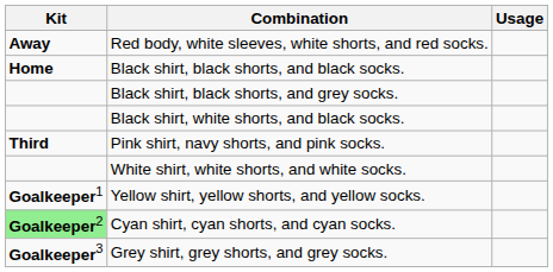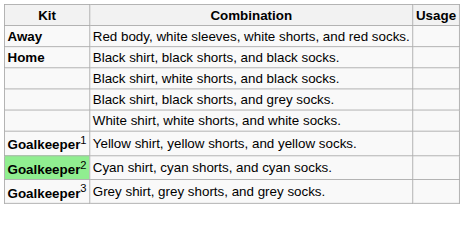 <table class="wikitable" style="font-size:95%;">
 <tr>
 <th>Kit</th>
 <th>Combination</th>
 <th>Usage</th>
 </tr>
 <tr>
 <td><strong>Away</strong></td>
 <td>Red body, white sleeves, white shorts, and red socks.</td>
 <td></td>
 </tr>
 <tr>
 <td><strong>Home</strong></td>
 <td>Black shirt, black shorts, and black socks.</td>
 <td></td>
 </tr>
 <tr>
 <td></td>
-<td>Black shirt, black shorts, and grey socks.</td>
+<td>Black shirt, white shorts, and black socks.</td>
 <td></td>
 </tr>
 <tr>
 <td></td>
-<td>Black shirt, white shorts, and black socks.</td>
-<td></td>
-</tr>
-<tr>
-<td><strong>Third</strong></td>
-<td>Pink shirt, navy shorts, and pink socks.</td>
+<td>Black shirt, black shorts, and grey socks.</td>
 <td></td>
 </tr>
 <tr>
 <td></td>
 <td>White shirt, white shorts, and white socks.</td>
 <td></td>
 </tr>
 <tr>
 <td><strong>Goalkeeper</strong><sup>1</sup></td>
 <td>Yellow shirt, yellow shorts, and yellow socks.</td>
 <td></td>
 </tr>
 <tr>
 <td style="background: lightgreen;"><strong>Goalkeeper</strong><sup>2</sup></td>
 <td>Cyan shirt, cyan shorts, and cyan socks.</td>
 <td></td>
 </tr>
 <tr>
 <td><strong>Goalkeeper</strong><sup>3</sup></td>
 <td>Grey shirt, grey shorts, and grey socks.</td>
 <td></td>
 </tr>
 </table>
